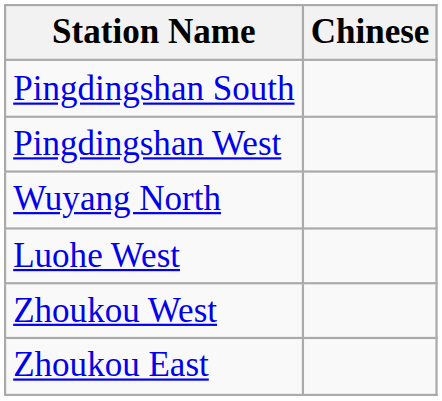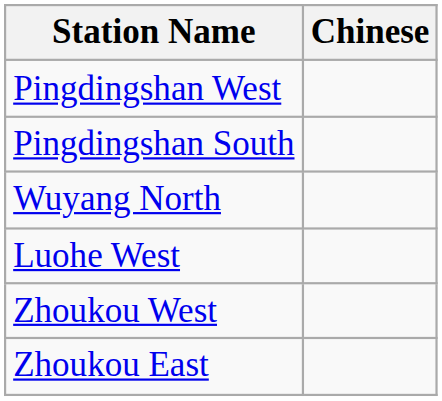 <table class="wikitable">
 <tr>
 <th>Station Name</th>
 <th>Chinese</th>
 </tr>
 <tr>
-<td><a href='#'>Pingdingshan South</a></td>
+<td><a href='#'>Pingdingshan West</a></td>
 <td></td>
 </tr>
 <tr>
-<td><a href='#'>Pingdingshan West</a></td>
+<td><a href='#'>Pingdingshan South</a></td>
 <td></td>
 </tr>
 <tr>
 <td><a href='#'>Wuyang North</a></td>
 <td></td>
 </tr>
 <tr>
 <td><a href='#'>Luohe West</a></td>
 <td></td>
 </tr>
 <tr>
 <td><a href='#'>Zhoukou West</a></td>
 <td></td>
 </tr>
 <tr>
 <td><a href='#'>Zhoukou East</a></td>
 <td></td>
 </tr>
 </table>
